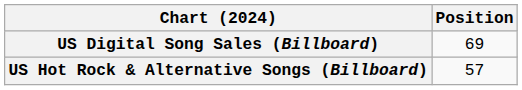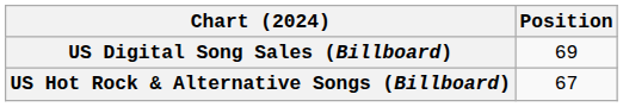 <table class="wikitable plainrowheaders sortable" style="text-align:center">
 <tr>
 <th scope="col">Chart (2024)</th>
 <th scope="col">Position</th>
 </tr>
 <tr>
 <th scope="row">US Digital Song Sales (<em>Billboard</em>)</th>
 <td>69</td>
 </tr>
 <tr>
 <th scope="row">US Hot Rock & Alternative Songs (<em>Billboard</em>)</th>
-<td>57</td>
+<td>67</td>
 </tr>
 </table>
